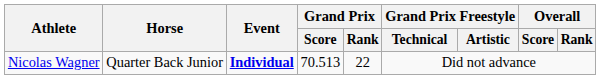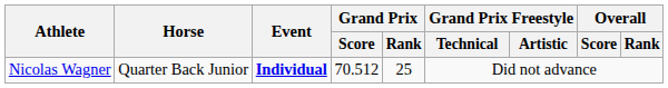 <table class=wikitable style=font-size:90%;>
 <tr>
 <th rowspan="2">Athlete</th>
 <th rowspan="2">Horse</th>
 <th rowspan="2">Event</th>
 <th colspan="2">Grand Prix</th>
 <th colspan="2">Grand Prix Freestyle</th>
 <th colspan="2">Overall</th>
 </tr>
 <tr style="font-size:95%">
 <th>Score</th>
 <th>Rank</th>
 <th>Technical</th>
 <th>Artistic</th>
 <th>Score</th>
 <th>Rank</th>
 </tr>
 <tr align=center>
 <td align=left><a href='#'>Nicolas Wagner</a></td>
 <td align=left>Quarter Back Junior</td>
 <td align=left><strong><a href='#'>Individual</a></strong></td>
-<td>70.513</td>
-<td>22</td>
+<td>70.512</td>
+<td>25</td>
 <td colspan=4>Did not advance</td>
 </tr>
 </table>
